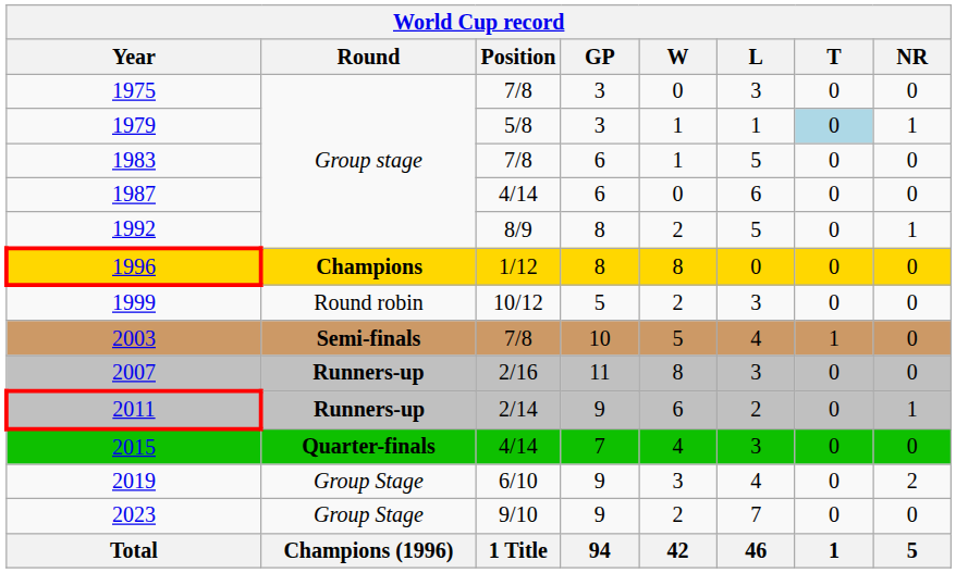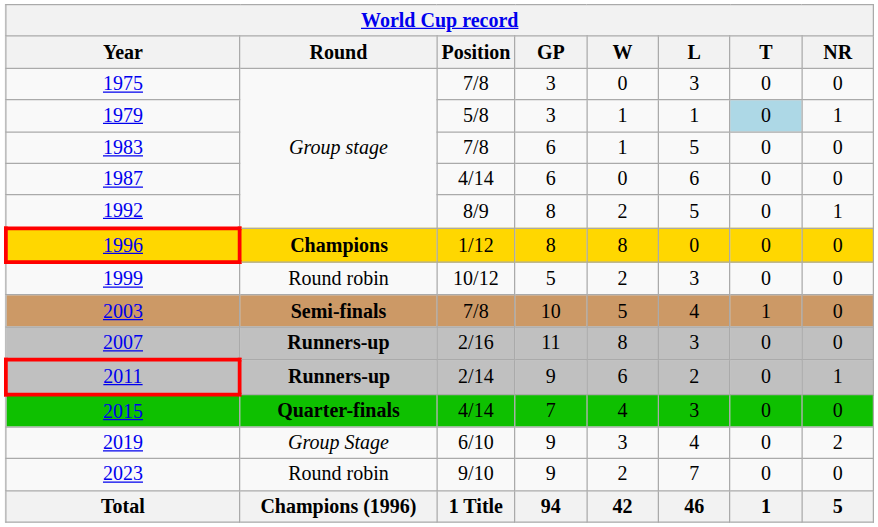 <table class="wikitable" style="text-align: center;">
 <tr>
 <th colspan=8><a href='#'>World Cup record</a></th>
 </tr>
 <tr njn nnj>
 <th width=180>Year</th>
 <th width=150>Round</th>
 <th width=50>Position</th>
 <th width=50>GP</th>
 <th width=50>W</th>
 <th width=50>L</th>
 <th width=50>T</th>
 <th width=50>NR</th>
 </tr>
 <tr>
 <td> <a href='#'>1975</a></td>
 <td rowspan=5><em>Group stage</em></td>
 <td>7/8</td>
 <td>3</td>
 <td>0</td>
 <td>3</td>
 <td>0</td>
 <td>0</td>
 </tr>
 <tr>
 <td> <a href='#'>1979</a></td>
 <td>5/8</td>
 <td>3</td>
 <td>1</td>
 <td>1</td>
 <td style="background: lightblue;">0</td>
 <td>1</td>
 </tr>
 <tr>
 <td>  <a href='#'>1983</a></td>
 <td>7/8</td>
 <td>6</td>
 <td>1</td>
 <td>5</td>
 <td>0</td>
 <td>0</td>
 </tr>
 <tr>
 <td>  <a href='#'>1987</a></td>
 <td>4/14</td>
 <td>6</td>
 <td>0</td>
 <td>6</td>
 <td>0</td>
 <td>0</td>
 </tr>
 <tr>
 <td>  <a href='#'>1992</a></td>
 <td>8/9</td>
 <td>8</td>
 <td>2</td>
 <td>5</td>
 <td>0</td>
 <td>1</td>
 </tr>
 <tr bgcolor=gold>
 <td style="border: 3px solid red">   <a href='#'>1996</a></td>
 <td><strong>Champions</strong></td>
 <td>1/12</td>
 <td>8</td>
 <td>8</td>
 <td>0</td>
 <td>0</td>
 <td>0</td>
 </tr>
 <tr>
 <td>     <a href='#'>1999</a></td>
 <td>Round robin</td>
 <td>10/12</td>
 <td>5</td>
 <td>2</td>
 <td>3</td>
 <td>0</td>
 <td>0</td>
 </tr>
 <tr bgcolor=#cc9966>
 <td>   <a href='#'>2003</a></td>
 <td><strong>Semi-finals</strong></td>
 <td>7/8</td>
 <td>10</td>
 <td>5</td>
 <td>4</td>
 <td>1</td>
 <td>0</td>
 </tr>
 <tr bgcolor=silver>
 <td> <a href='#'>2007</a></td>
 <td><strong>Runners-up</strong></td>
 <td>2/16</td>
 <td>11</td>
 <td>8</td>
 <td>3</td>
 <td>0</td>
 <td>0</td>
 </tr>
 <tr bgcolor=silver>
 <td style="border: 3px solid red">   <a href='#'>2011</a></td>
 <td><strong>Runners-up</strong></td>
 <td>2/14</td>
 <td>9</td>
 <td>6</td>
 <td>2</td>
 <td>0</td>
 <td>1</td>
 </tr>
 <tr bgcolor=#0EC000>
 <td>  <a href='#'>2015</a></td>
 <td><strong>Quarter-finals</strong></td>
 <td>4/14</td>
 <td>7</td>
 <td>4</td>
 <td>3</td>
 <td>0</td>
 <td>0</td>
 </tr>
 <tr>
 <td>  <a href='#'>2019</a></td>
 <td><em>Group Stage</em></td>
 <td>6/10</td>
 <td>9</td>
 <td>3</td>
 <td>4</td>
 <td>0</td>
 <td>2</td>
 </tr>
 <tr>
 <td> <a href='#'>2023</a></td>
-<td><em>Group Stage</em></td>
+<td>Round robin</td>
 <td>9/10</td>
 <td>9</td>
 <td>2</td>
 <td>7</td>
 <td>0</td>
 <td>0</td>
 </tr>
 <tr>
 <th><strong>Total</strong></th>
 <th><strong>Champions (1996)</strong></th>
 <th><strong>1 Title</strong></th>
 <th><strong>94</strong></th>
 <th><strong>42</strong></th>
 <th><strong>46</strong></th>
 <th><strong>1</strong></th>
 <th><strong>5</strong></th>
 </tr>
 </table>
